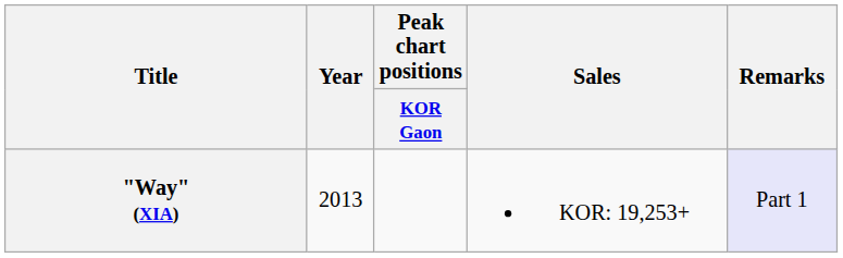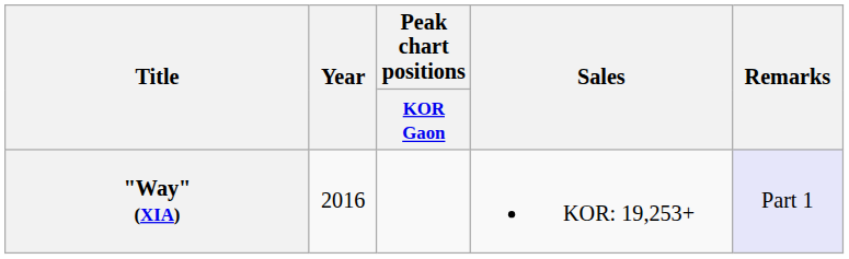 <table class="wikitable plainrowheaders" style="text-align:center;">
 <tr>
 <th scope="col" rowspan="2" style="width:20em;">Title</th>
 <th scope="col" rowspan="2" style="width:3em;">Year</th>
 <th scope="col">Peak chart positions</th>
 <th scope="col" rowspan="2" style="width:15em;">Sales</th>
 <th scope="col" rowspan="2" style="width:5em;">Remarks</th>
 </tr>
 <tr>
 <th><small><a href='#'>KOR</a></small><br><small><a href='#'>Gaon</a></small></th>
 </tr>
 <tr>
 <th scope="row">"Way"<br><small>(<a href='#'>XIA</a>)</small></th>
-<td>2013</td>
+<td>2016</td>
 <td></td>
 <td><br><ul><li>KOR: 19,253+</li></ul></td>
 <td style="background: lavender;">Part 1</td>
 </tr>
 </table>
